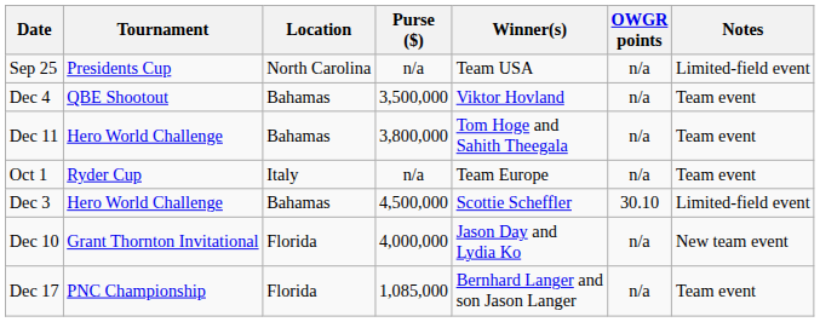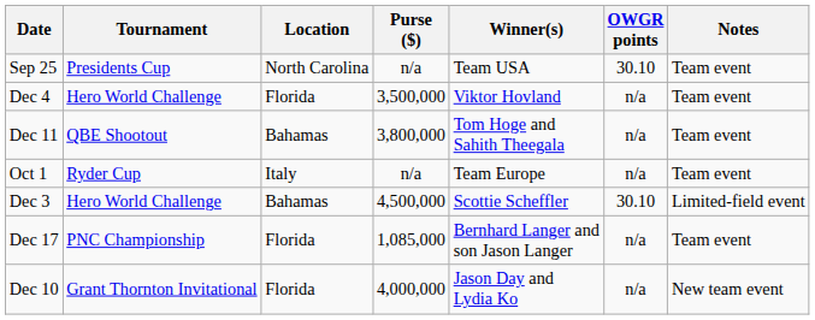 <table class="wikitable" style="font-size:95%">
 <tr>
 <th>Date</th>
 <th>Tournament</th>
 <th>Location</th>
 <th>Purse<br>($)</th>
 <th>Winner(s)</th>
 <th><a href='#'>OWGR</a><br>points</th>
 <th>Notes</th>
 </tr>
 <tr>
 <td>Sep 25</td>
 <td><a href='#'>Presidents Cup</a></td>
 <td>North Carolina</td>
 <td align=center>n/a</td>
 <td> Team USA</td>
-<td align=center>n/a</td>
-<td>Limited-field event</td>
+<td align=center>30.10</td>
+<td>Team event</td>
 </tr>
 <tr>
 <td>Dec 4</td>
-<td><a href='#'>QBE Shootout</a></td>
-<td>Bahamas</td>
+<td><a href='#'>Hero World Challenge</a></td>
+<td>Florida</td>
 <td align=right>3,500,000</td>
 <td> <a href='#'>Viktor Hovland</a></td>
 <td align=center>n/a</td>
 <td>Team event</td>
 </tr>
 <tr>
 <td>Dec 11</td>
-<td><a href='#'>Hero World Challenge</a></td>
+<td><a href='#'>QBE Shootout</a></td>
 <td>Bahamas</td>
 <td align=right>3,800,000</td>
 <td> <a href='#'>Tom Hoge</a> and<br> <a href='#'>Sahith Theegala</a></td>
 <td align=center>n/a</td>
 <td>Team event</td>
 </tr>
 <tr>
 <td>Oct 1</td>
 <td><a href='#'>Ryder Cup</a></td>
 <td>Italy</td>
 <td align=center>n/a</td>
 <td> Team Europe</td>
 <td align=center>n/a</td>
 <td>Team event</td>
 </tr>
 <tr>
 <td>Dec 3</td>
 <td><a href='#'>Hero World Challenge</a></td>
 <td>Bahamas</td>
 <td align=right>4,500,000</td>
 <td> <a href='#'>Scottie Scheffler</a></td>
 <td align=center>30.10</td>
 <td>Limited-field event</td>
 </tr>
 <tr>
+<td>Dec 17</td>
+<td><a href='#'>PNC Championship</a></td>
+<td>Florida</td>
+<td align=right>1,085,000</td>
+<td> <a href='#'>Bernhard Langer</a> and<br>son Jason Langer</td>
+<td align=center>n/a</td>
+<td>Team event</td>
+</tr>
+<tr>
 <td>Dec 10</td>
 <td><a href='#'>Grant Thornton Invitational</a></td>
 <td>Florida</td>
 <td align=right>4,000,000</td>
 <td> <a href='#'>Jason Day</a> and<br> <a href='#'>Lydia Ko</a></td>
 <td align=center>n/a</td>
 <td>New team event</td>
 </tr>
-<tr>
-<td>Dec 17</td>
-<td><a href='#'>PNC Championship</a></td>
-<td>Florida</td>
-<td align=right>1,085,000</td>
-<td> <a href='#'>Bernhard Langer</a> and<br>son Jason Langer</td>
-<td align=center>n/a</td>
-<td>Team event</td>
-</tr>
 </table>
